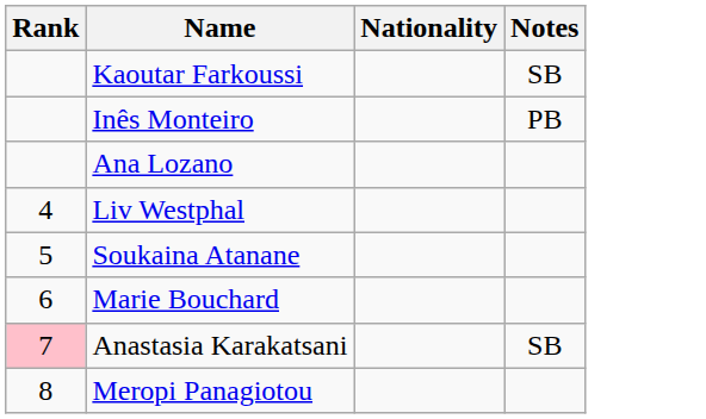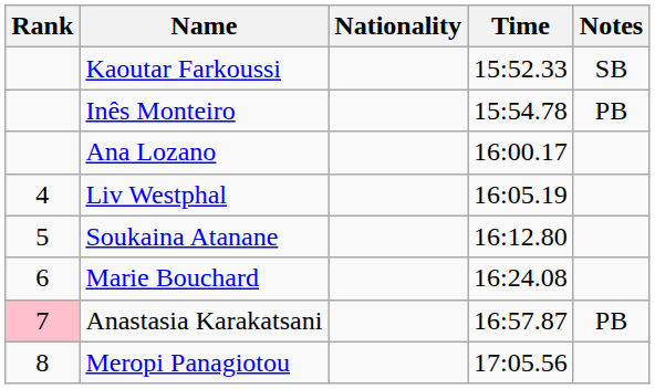 <table class="wikitable sortable" style="text-align:center">
 <tr>
 <th>Rank</th>
 <th>Name</th>
 <th>Nationality</th>
+<th>Time</th>
 <th>Notes</th>
 </tr>
 <tr>
 <td></td>
 <td align=left><a href='#'>Kaoutar Farkoussi</a></td>
 <td align=left></td>
+<td>15:52.33</td>
 <td>SB</td>
 </tr>
 <tr>
 <td></td>
 <td align=left><a href='#'>Inês Monteiro</a></td>
 <td align=left></td>
+<td>15:54.78</td>
 <td>PB</td>
 </tr>
 <tr>
 <td></td>
 <td align=left><a href='#'>Ana Lozano</a></td>
 <td align=left></td>
+<td>16:00.17</td>
 <td></td>
 </tr>
 <tr>
 <td>4</td>
 <td align=left><a href='#'>Liv Westphal</a></td>
 <td align=left></td>
+<td>16:05.19</td>
 <td></td>
 </tr>
 <tr>
 <td>5</td>
 <td align=left><a href='#'>Soukaina Atanane</a></td>
 <td align=left></td>
+<td>16:12.80</td>
 <td></td>
 </tr>
 <tr>
 <td>6</td>
 <td align=left><a href='#'>Marie Bouchard</a></td>
 <td align=left></td>
+<td>16:24.08</td>
 <td></td>
 </tr>
 <tr>
 <td style="background: pink;">7</td>
 <td align=left>Anastasia Karakatsani</td>
 <td align=left></td>
-<td>SB</td>
+<td>16:57.87</td>
+<td>PB</td>
 </tr>
 <tr>
 <td>8</td>
 <td align=left><a href='#'>Meropi Panagiotou</a></td>
 <td align=left></td>
+<td>17:05.56</td>
 <td></td>
 </tr>
 </table>
